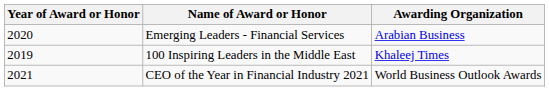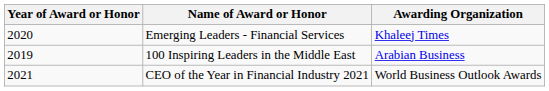 <table class="wikitable">
 <tr>
 <th>Year of Award or Honor</th>
 <th>Name of Award or Honor</th>
 <th>Awarding Organization</th>
 </tr>
 <tr>
 <td>2020</td>
 <td>Emerging Leaders - Financial Services</td>
-<td><a href='#'>Arabian Business</a></td>
+<td><a href='#'>Khaleej Times</a></td>
 </tr>
 <tr>
 <td>2019</td>
 <td>100 Inspiring Leaders in the Middle East</td>
-<td><a href='#'>Khaleej Times</a></td>
+<td><a href='#'>Arabian Business</a></td>
 </tr>
 <tr>
 <td>2021</td>
 <td>CEO of the Year in Financial Industry 2021</td>
 <td>World Business Outlook Awards</td>
 </tr>
 </table>
